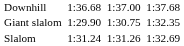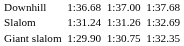 <table>
 <tr>
 <td>Downhill<br></td>
 <td></td>
 <td align=center>1:36.68</td>
 <td></td>
 <td align=center>1:37.00</td>
 <td></td>
 <td align=center>1:37.68</td>
 </tr>
 <tr>
+<td>Slalom<br></td>
+<td></td>
+<td align=center>1:31.24</td>
+<td></td>
+<td align=center>1:31.26</td>
+<td></td>
+<td align=center>1:32.69</td>
+</tr>
+<tr>
 <td>Giant slalom<br></td>
 <td></td>
 <td align=center>1:29.90</td>
 <td></td>
 <td align=center>1:30.75</td>
 <td></td>
 <td align=center>1:32.35</td>
 </tr>
-<tr>
-<td>Slalom<br></td>
-<td></td>
-<td align=center>1:31.24</td>
-<td></td>
-<td align=center>1:31.26</td>
-<td></td>
-<td align=center>1:32.69</td>
-</tr>
 </table>
